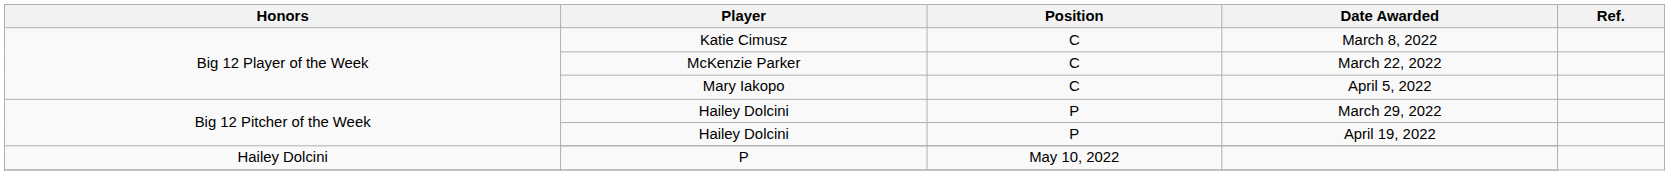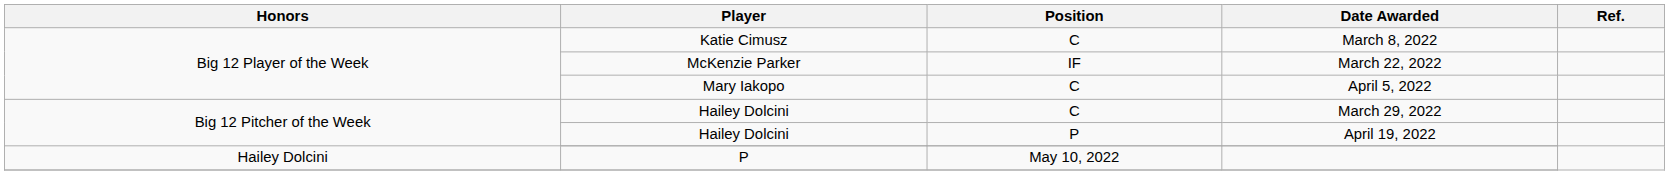 <table class="wikitable" style="width: 90%;text-align: center;">
 <tr>
 <th style=>Honors</th>
 <th style=>Player</th>
 <th style=>Position</th>
 <th style=>Date Awarded</th>
 <th style=>Ref.</th>
 </tr>
 <tr align="center">
 <td rowspan="3">Big 12 Player of the Week</td>
 <td>Katie Cimusz</td>
 <td>C</td>
 <td>March 8, 2022</td>
 <td></td>
 </tr>
 <tr>
 <td>McKenzie Parker</td>
-<td>C</td>
+<td>IF</td>
 <td>March 22, 2022</td>
 <td></td>
 </tr>
 <tr>
 <td>Mary Iakopo</td>
 <td>C</td>
 <td>April 5, 2022</td>
 <td></td>
 </tr>
 <tr>
 <td rowspan="3">Big 12 Pitcher of the Week</td>
 <td>Hailey Dolcini</td>
-<td>P</td>
+<td>C</td>
 <td>March 29, 2022</td>
 <td></td>
 </tr>
 <tr>
 <td>Hailey Dolcini</td>
 <td>P</td>
 <td>April 19, 2022</td>
 <td></td>
 </tr>
 <tr>
 </tr>
 <tr>
 <td>Hailey Dolcini</td>
 <td>P</td>
 <td>May 10, 2022</td>
 <td></td>
 </tr>
 <tr>
 </tr>
 </table>
